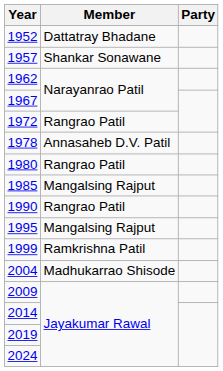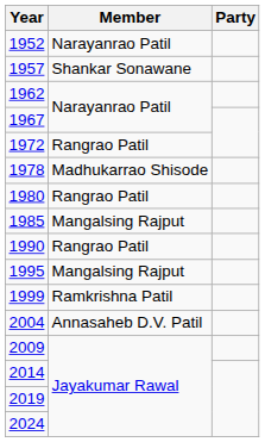 <table class="wikitable">
 <tr>
 <th>Year</th>
 <th>Member</th>
 <th colspan="2">Party</th>
 </tr>
 <tr>
 <td><a href='#'>1952</a></td>
-<td>Dattatray Bhadane</td>
+<td>Narayanrao Patil</td>
 <td></td>
 </tr>
 <tr>
 <td><a href='#'>1957</a></td>
 <td>Shankar Sonawane</td>
 <td></td>
 </tr>
 <tr>
 <td><a href='#'>1962</a></td>
 <td rowspan="2">Narayanrao Patil</td>
 <td></td>
 </tr>
 <tr>
 <td><a href='#'>1967</a></td>
 </tr>
 <tr>
 <td><a href='#'>1972</a></td>
 <td>Rangrao Patil</td>
 </tr>
 <tr>
 <td><a href='#'>1978</a></td>
-<td>Annasaheb D.V. Patil</td>
+<td>Madhukarrao Shisode</td>
 <td></td>
 </tr>
 <tr>
 <td><a href='#'>1980</a></td>
 <td>Rangrao Patil</td>
 <td></td>
 </tr>
 <tr>
 <td><a href='#'>1985</a></td>
 <td>Mangalsing Rajput</td>
 <td></td>
 </tr>
 <tr>
 <td><a href='#'>1990</a></td>
 <td>Rangrao Patil</td>
 <td></td>
 </tr>
 <tr>
 <td><a href='#'>1995</a></td>
 <td>Mangalsing Rajput</td>
 <td></td>
 </tr>
 <tr>
 <td><a href='#'>1999</a></td>
 <td>Ramkrishna Patil</td>
 <td></td>
 </tr>
 <tr>
 <td><a href='#'>2004</a></td>
-<td>Madhukarrao Shisode</td>
+<td>Annasaheb D.V. Patil</td>
 <td></td>
 </tr>
 <tr>
 <td><a href='#'>2009</a></td>
 <td rowspan="4"><a href='#'>Jayakumar Rawal</a></td>
 <td></td>
 </tr>
 <tr>
 <td><a href='#'>2014</a></td>
 </tr>
 <tr>
 <td><a href='#'>2019</a></td>
 </tr>
 <tr>
 <td><a href='#'>2024</a></td>
 </tr>
 </table>
